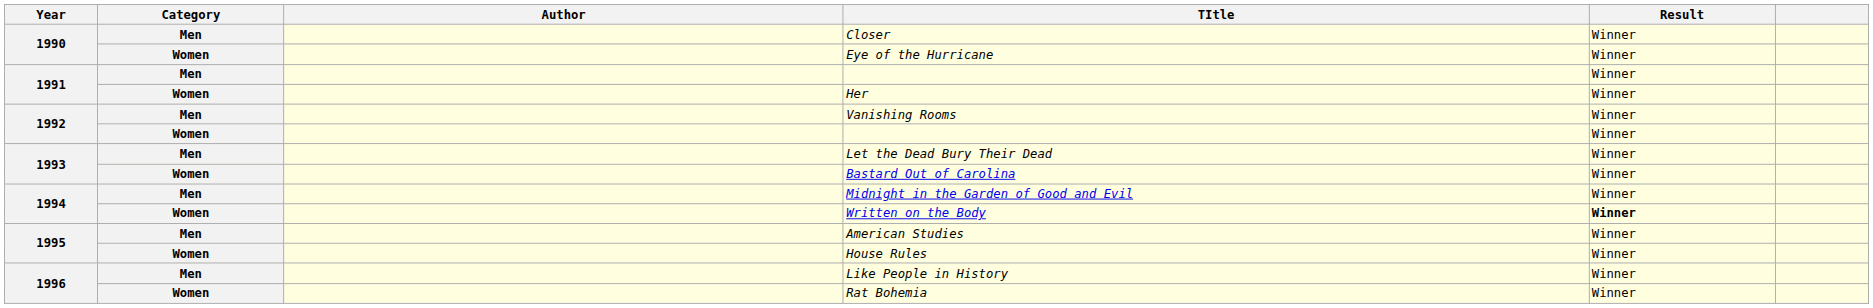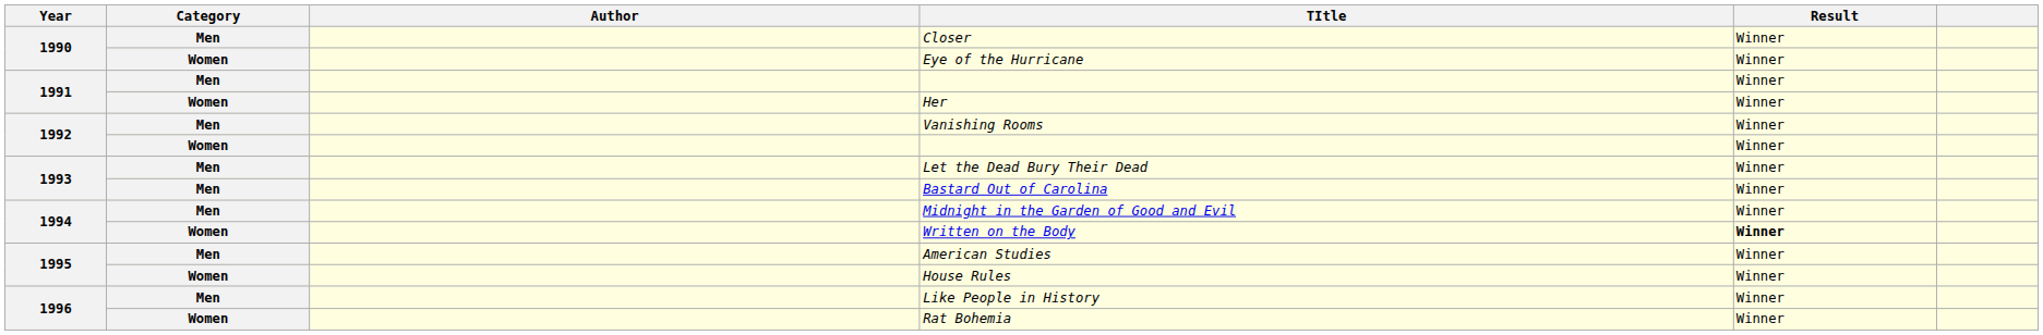 <table class="wikitable sortable mw-collapsible" style="width:100%">
 <tr>
 <th scope="col" width="5%">Year</th>
 <th scope="col" width="10%">Category</th>
 <th scope="col" width="30%">Author</th>
 <th scope="col" width="40%">TItle</th>
 <th scope="col" width="10%">Result</th>
 <th scope="col" width="5%"></th>
 </tr>
 <tr style="background:lightyellow">
 <th rowspan="2">1990</th>
 <th>Men</th>
 <td></td>
 <td><em>Closer</em></td>
 <td>Winner</td>
 <td></td>
 </tr>
 <tr style="background:lightyellow">
 <th>Women</th>
 <td></td>
 <td><em>Eye of the Hurricane</em></td>
 <td>Winner</td>
 <td></td>
 </tr>
 <tr style="background:lightyellow">
 <th rowspan="2">1991</th>
 <th>Men</th>
 <td></td>
 <td><em></em></td>
 <td>Winner</td>
 <td></td>
 </tr>
 <tr style="background:lightyellow">
 <th>Women</th>
 <td></td>
 <td><em>Her</em></td>
 <td>Winner</td>
 <td></td>
 </tr>
 <tr style="background:lightyellow">
 <th rowspan="2">1992</th>
 <th>Men</th>
 <td></td>
 <td><em>Vanishing Rooms</em></td>
 <td>Winner</td>
 <td></td>
 </tr>
 <tr style="background:lightyellow">
 <th>Women</th>
 <td></td>
 <td><em></em></td>
 <td>Winner</td>
 <td></td>
 </tr>
 <tr style="background:lightyellow">
 <th rowspan="2">1993</th>
 <th>Men</th>
 <td></td>
 <td><em>Let the Dead Bury Their Dead</em></td>
 <td>Winner</td>
 <td></td>
 </tr>
 <tr style="background:lightyellow">
-<th>Women</th>
+<th>Men</th>
 <td></td>
 <td><em><a href='#'>Bastard Out of Carolina</a></em></td>
 <td>Winner</td>
 <td></td>
 </tr>
 <tr style="background:lightyellow">
 <th rowspan="2">1994</th>
 <th>Men</th>
 <td></td>
 <td><em><a href='#'>Midnight in the Garden of Good and Evil</a></em></td>
 <td>Winner</td>
 <td></td>
 </tr>
 <tr style="background:lightyellow">
 <th>Women</th>
 <td></td>
 <td><em><a href='#'>Written on the Body</a></em></td>
 <td><strong>Winner</strong></td>
 <td></td>
 </tr>
 <tr style="background:lightyellow">
 <th rowspan="2">1995</th>
 <th>Men</th>
 <td></td>
 <td><em>American Studies</em></td>
 <td>Winner</td>
 <td></td>
 </tr>
 <tr style="background:lightyellow">
 <th>Women</th>
 <td></td>
 <td><em>House Rules</em></td>
 <td>Winner</td>
 <td></td>
 </tr>
 <tr style="background:lightyellow">
 <th rowspan="2">1996</th>
 <th>Men</th>
 <td></td>
 <td><em>Like People in History</em></td>
 <td>Winner</td>
 <td></td>
 </tr>
 <tr style="background:lightyellow">
 <th>Women</th>
 <td></td>
 <td><em>Rat Bohemia</em></td>
 <td>Winner</td>
 <td></td>
 </tr>
 </table>
